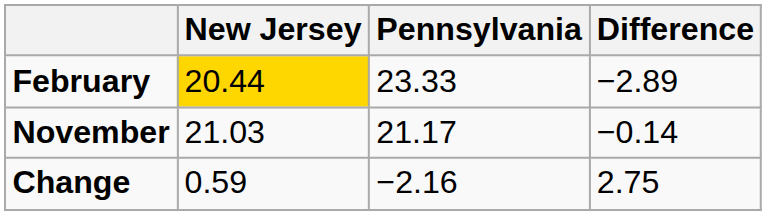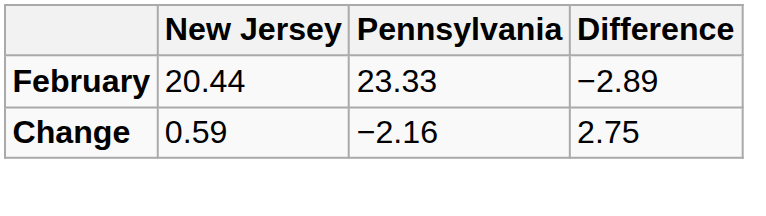 <table class="wikitable">
 <tr>
 <th></th>
 <th>New Jersey</th>
 <th>Pennsylvania</th>
 <th>Difference</th>
 </tr>
 <tr>
 <td><strong>February</strong></td>
-<td style="background: gold;">20.44</td>
+<td>20.44</td>
 <td>23.33</td>
 <td>−2.89</td>
-</tr>
-<tr>
-<td><strong>November</strong></td>
-<td>21.03</td>
-<td>21.17</td>
-<td>−0.14</td>
 </tr>
 <tr>
 <td><strong>Change</strong></td>
 <td>0.59</td>
 <td>−2.16</td>
 <td>2.75</td>
 </tr>
 </table>
